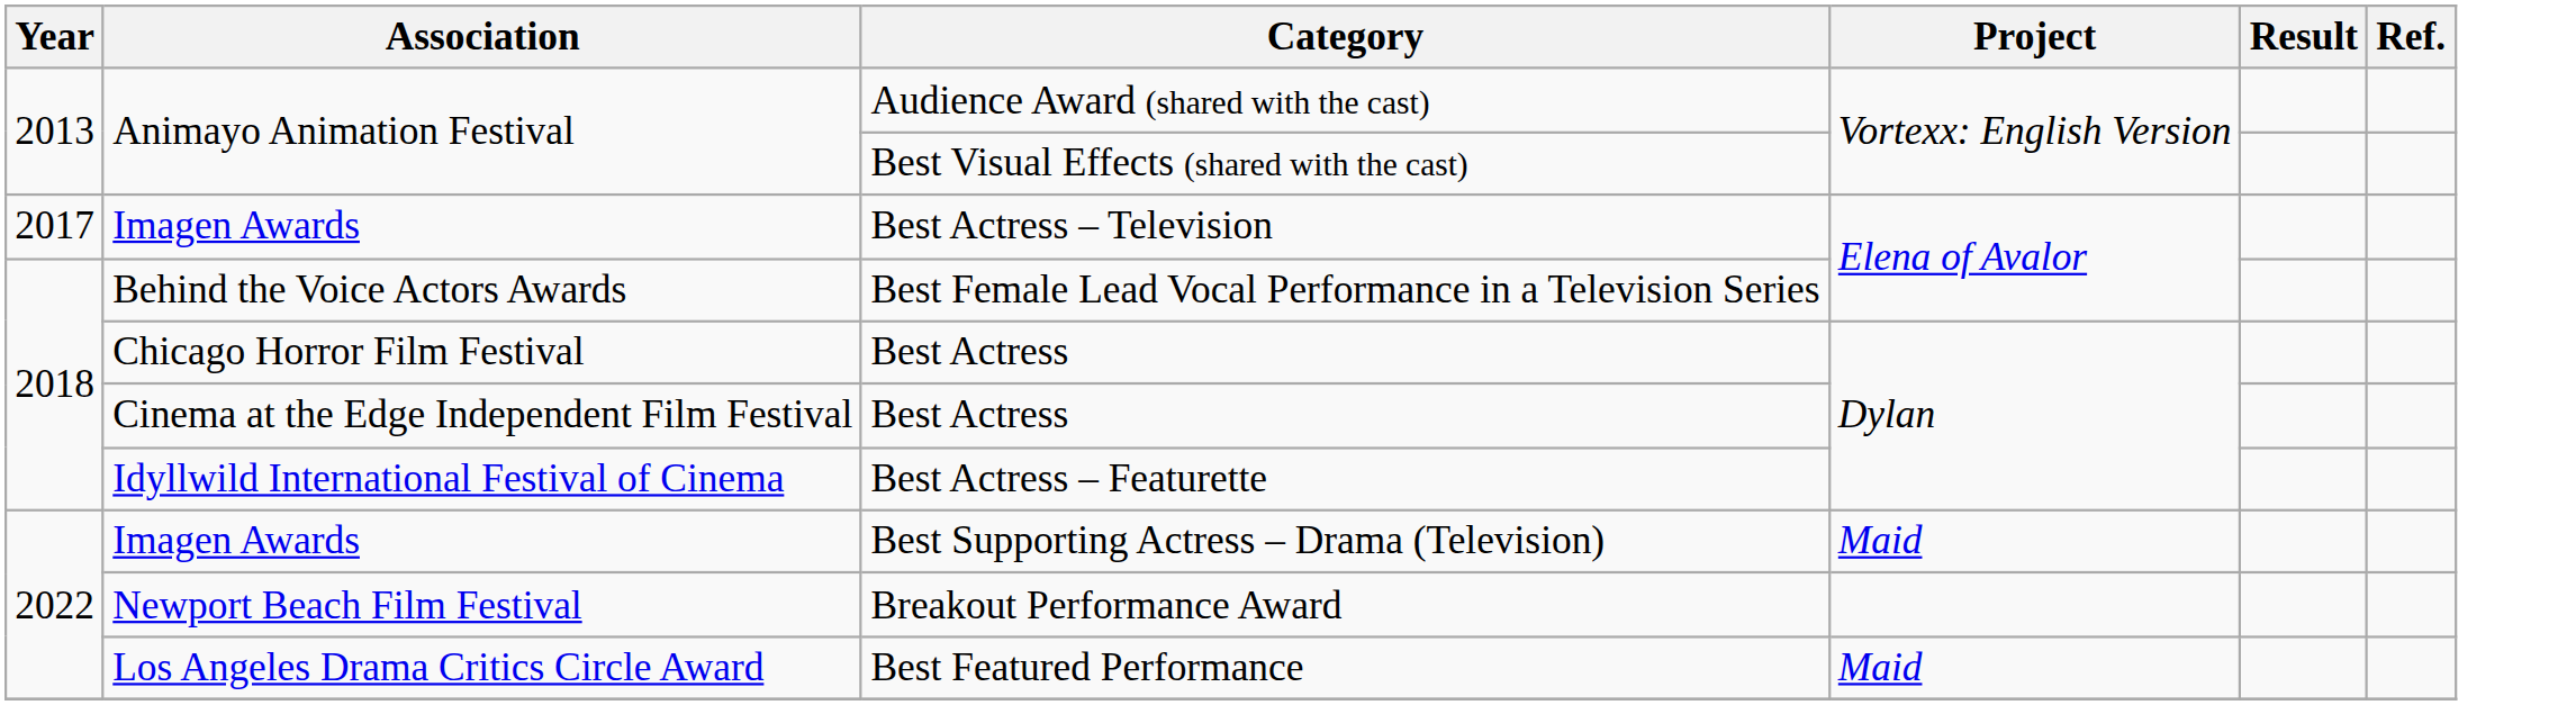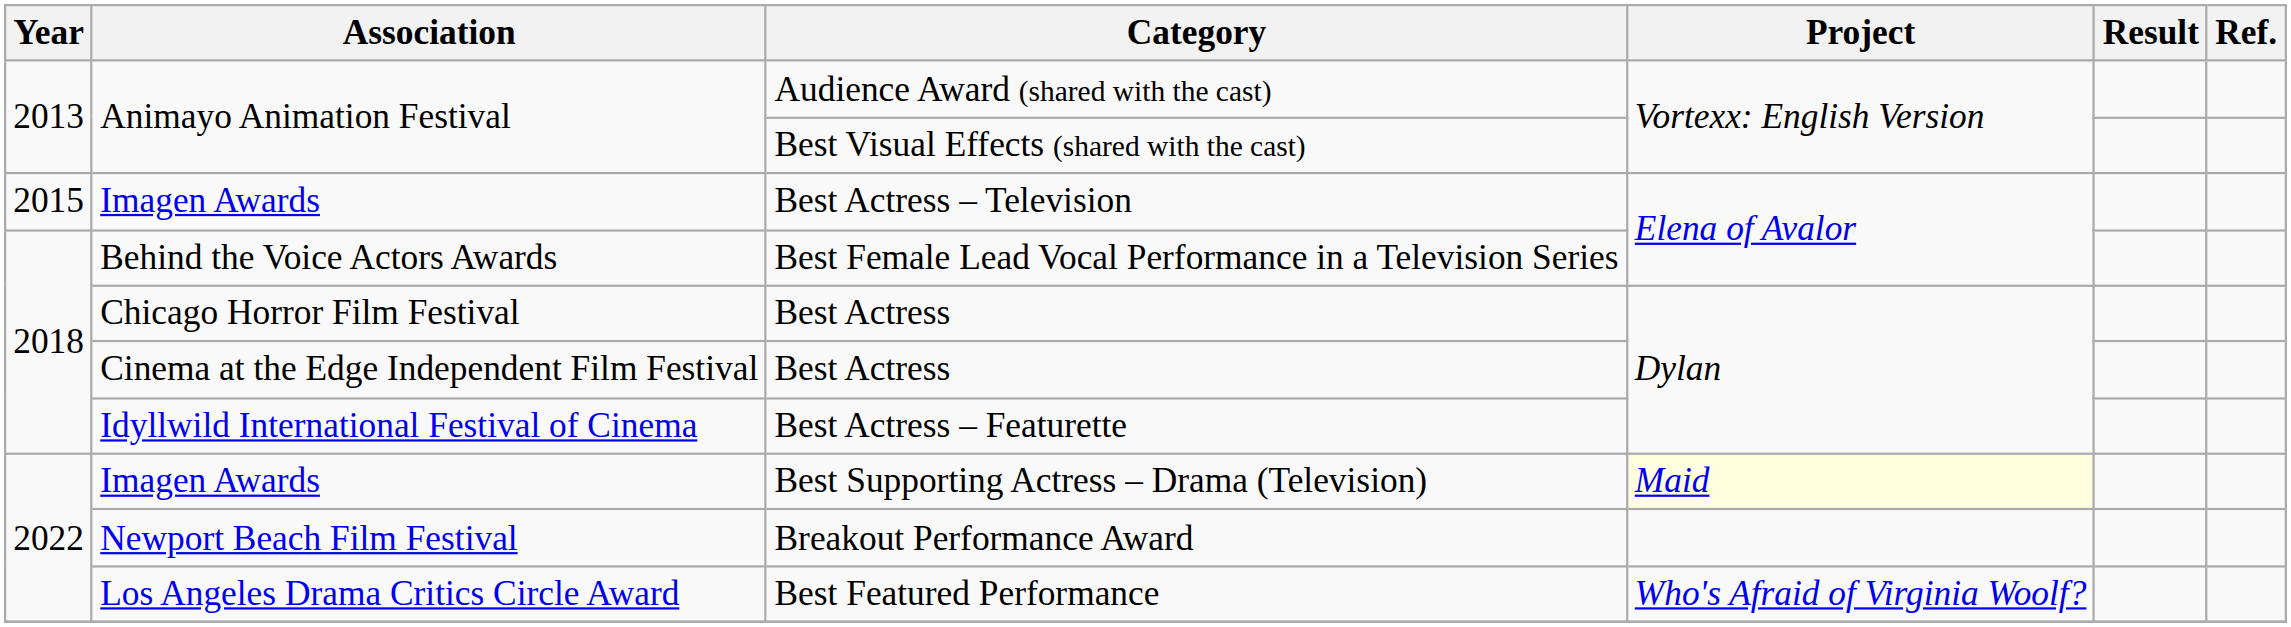 <table class="wikitable">
 <tr>
 <th>Year</th>
 <th>Association</th>
 <th>Category</th>
 <th>Project</th>
 <th>Result</th>
 <th class=unsortable>Ref.</th>
 </tr>
 <tr>
 <td rowspan="2">2013</td>
 <td rowspan="2">Animayo Animation Festival</td>
 <td>Audience Award <small>(shared with the cast)</small></td>
 <td rowspan="2"><em>Vortexx: English Version</em></td>
 <td></td>
 <td></td>
 </tr>
 <tr>
 <td>Best Visual Effects <small>(shared with the cast)</small></td>
 <td></td>
 <td></td>
 </tr>
 <tr>
-<td>2017</td>
+<td>2015</td>
 <td><a href='#'>Imagen Awards</a></td>
 <td>Best Actress – Television</td>
 <td rowspan="2"><em><a href='#'>Elena of Avalor</a></em></td>
 <td></td>
 <td></td>
 </tr>
 <tr>
 <td rowspan="4">2018</td>
 <td>Behind the Voice Actors Awards</td>
 <td>Best Female Lead Vocal Performance in a Television Series</td>
 <td></td>
 <td></td>
 </tr>
 <tr>
 <td>Chicago Horror Film Festival</td>
 <td>Best Actress</td>
 <td rowspan="3"><em>Dylan</em></td>
 <td></td>
 <td></td>
 </tr>
 <tr>
 <td>Cinema at the Edge Independent Film Festival</td>
 <td>Best Actress</td>
 <td></td>
 <td></td>
 </tr>
 <tr>
 <td><a href='#'>Idyllwild International Festival of Cinema</a></td>
 <td>Best Actress – Featurette</td>
 <td></td>
 <td></td>
 </tr>
 <tr>
 <td rowspan="3">2022</td>
 <td><a href='#'>Imagen Awards</a></td>
 <td>Best Supporting Actress – Drama (Television)</td>
-<td><em><a href='#'>Maid</a></em></td>
+<td style="background: lightyellow;"><em><a href='#'>Maid</a></em></td>
 <td></td>
 <td></td>
 </tr>
 <tr>
 <td><a href='#'>Newport Beach Film Festival</a></td>
 <td>Breakout Performance Award</td>
 <td></td>
 <td></td>
 <td></td>
 </tr>
 <tr>
 <td><a href='#'>Los Angeles Drama Critics Circle Award</a></td>
 <td>Best Featured Performance</td>
-<td><em><a href='#'>Maid</a></em></td>
+<td><em><a href='#'>Who's Afraid of Virginia Woolf?</a></em></td>
 <td></td>
 <td></td>
 </tr>
 <tr>
 </tr>
 </table>
